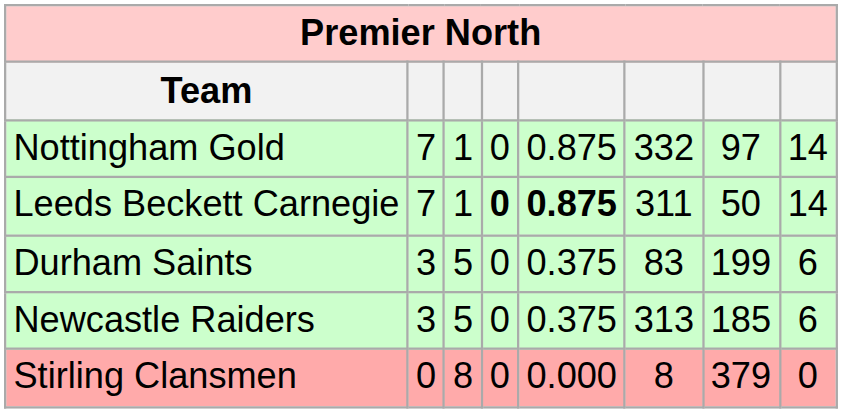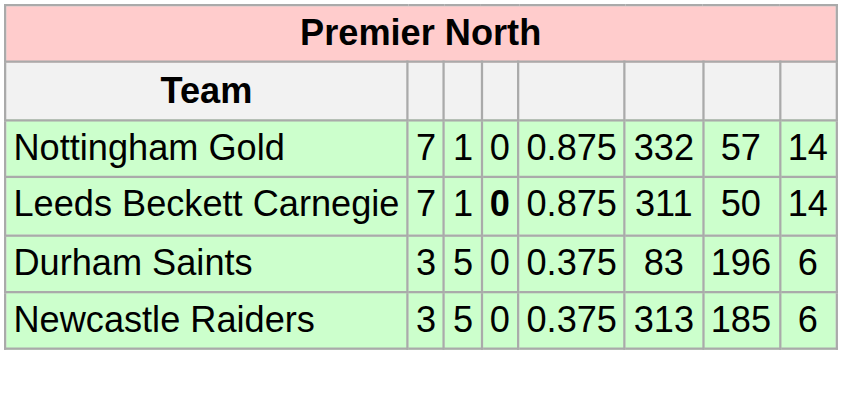 <table class="wikitable">
 <tr style="background:#fcc;">
 <td colspan="8" style="text-align:center;"><strong>Premier North</strong></td>
 </tr>
 <tr style="background:#efefef;">
 <th>Team</th>
 <th></th>
 <th></th>
 <th></th>
 <th></th>
 <th></th>
 <th></th>
 <th></th>
 </tr>
 <tr style="text-align:center; background:#cfc;">
 <td align="left">Nottingham Gold</td>
 <td>7</td>
 <td>1</td>
 <td>0</td>
 <td>0.875</td>
 <td>332</td>
-<td>97</td>
+<td>57</td>
 <td>14</td>
 </tr>
 <tr style="text-align:center; background:#cfc;">
 <td align="left">Leeds Beckett Carnegie</td>
 <td>7</td>
 <td>1</td>
 <td><strong>0</strong></td>
-<td><strong>0.875</strong></td>
+<td>0.875</td>
 <td>311</td>
 <td>50</td>
 <td>14</td>
 </tr>
 <tr style="text-align:center; background:#cfc;">
 <td align="left">Durham Saints</td>
 <td>3</td>
 <td>5</td>
 <td>0</td>
 <td>0.375</td>
 <td>83</td>
-<td>199</td>
+<td>196</td>
 <td>6</td>
 </tr>
 <tr style="text-align:center; background:#cfc;">
 <td align="left">Newcastle Raiders</td>
 <td>3</td>
 <td>5</td>
 <td>0</td>
 <td>0.375</td>
 <td>313</td>
 <td>185</td>
 <td>6</td>
 </tr>
-<tr style="text-align:center; background:#faa;">
-<td align="left">Stirling Clansmen</td>
-<td>0</td>
-<td>8</td>
-<td>0</td>
-<td>0.000</td>
-<td>8</td>
-<td>379</td>
-<td>0</td>
-</tr>
 </table>
